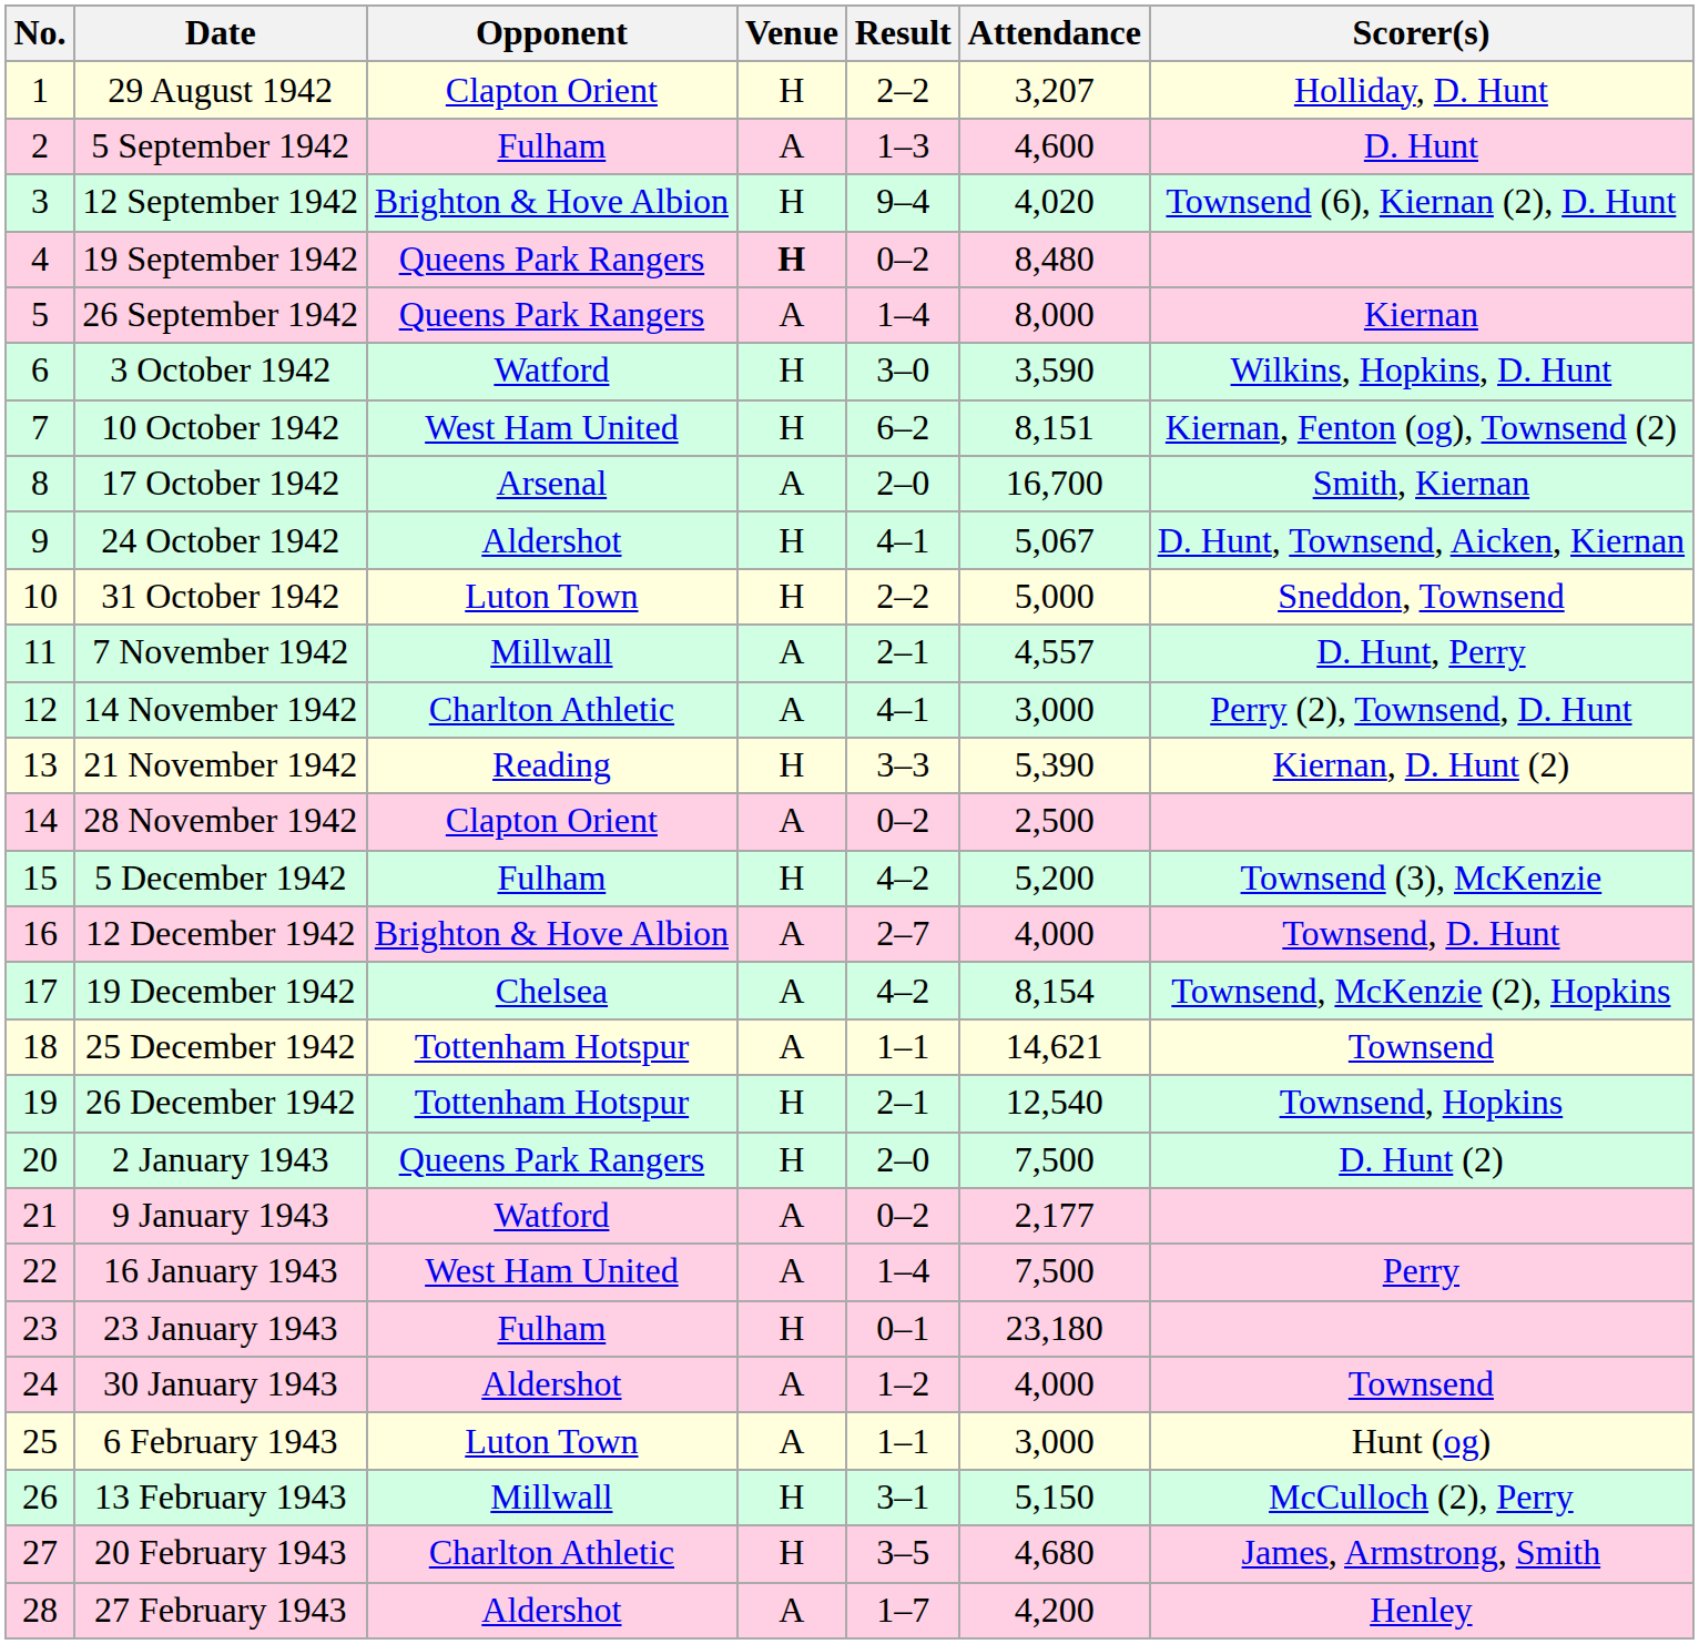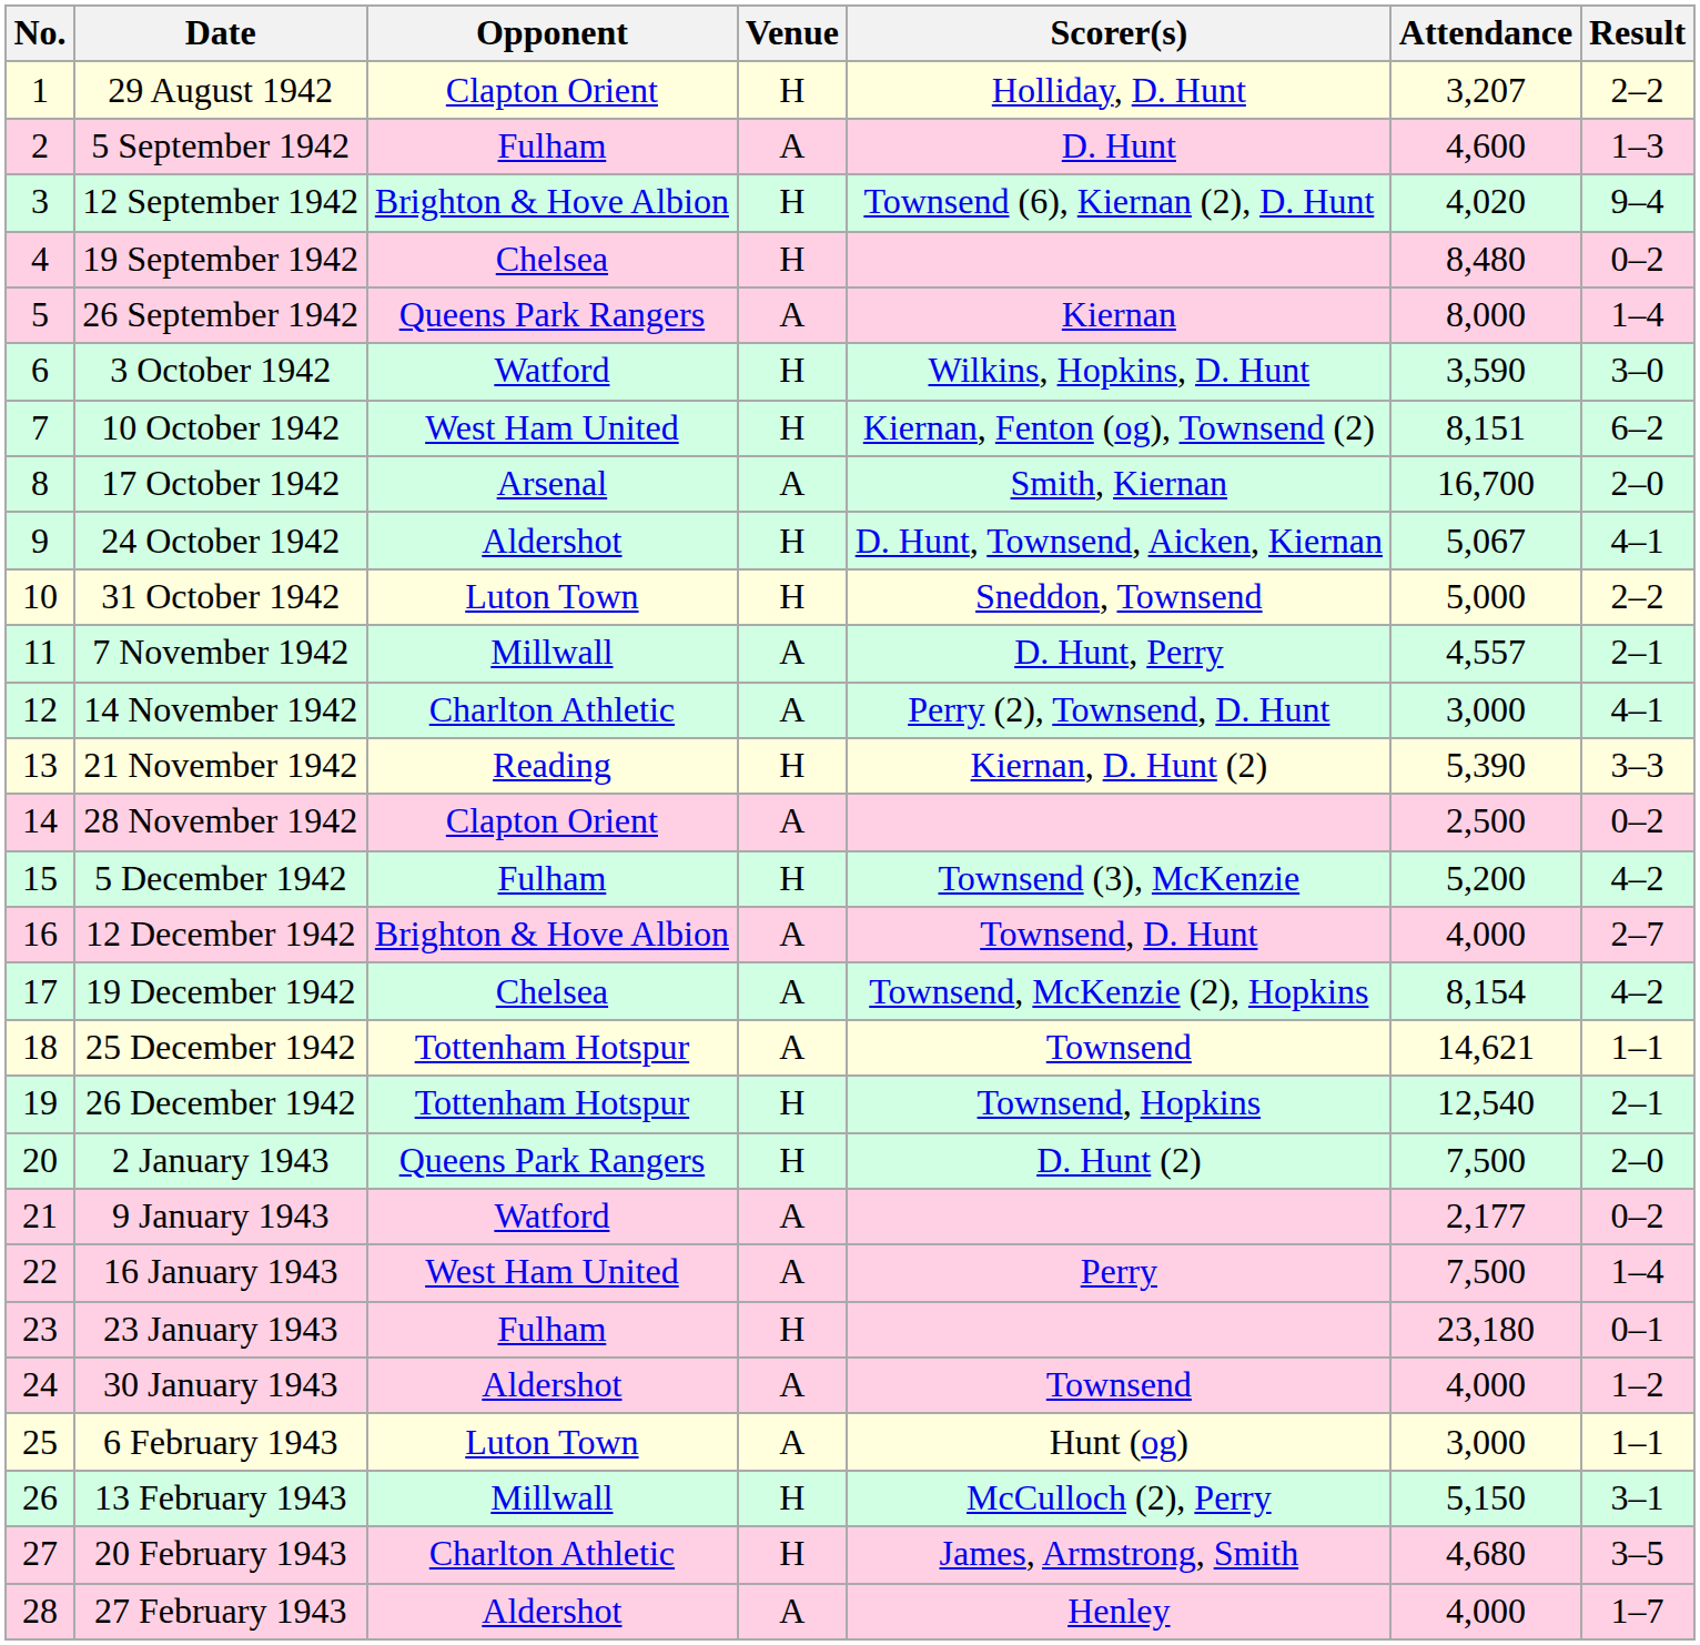 <table style="text-align:center;" class="wikitable sortable">
 <tr>
 <th>No.</th>
 <th>Date</th>
 <th>Opponent</th>
 <th>Venue</th>
+<th>Scorer(s)</th>
+<th>Attendance</th>
 <th>Result</th>
-<th>Attendance</th>
-<th>Scorer(s)</th>
 </tr>
 <tr style="background:#ffd;">
 <td>1</td>
 <td>29 August 1942</td>
 <td><a href='#'>Clapton Orient</a></td>
 <td>H</td>
+<td><a href='#'>Holliday</a>, <a href='#'>D. Hunt</a></td>
+<td>3,207</td>
 <td>2–2</td>
-<td>3,207</td>
-<td><a href='#'>Holliday</a>, <a href='#'>D. Hunt</a></td>
 </tr>
 <tr style="background:#ffd0e3;">
 <td>2</td>
 <td>5 September 1942</td>
 <td><a href='#'>Fulham</a></td>
 <td>A</td>
+<td><a href='#'>D. Hunt</a></td>
+<td>4,600</td>
 <td>1–3</td>
-<td>4,600</td>
-<td><a href='#'>D. Hunt</a></td>
 </tr>
 <tr style="background:#d0ffe3;">
 <td>3</td>
 <td>12 September 1942</td>
 <td><a href='#'>Brighton & Hove Albion</a></td>
 <td>H</td>
+<td><a href='#'>Townsend</a> (6), <a href='#'>Kiernan</a> (2), <a href='#'>D. Hunt</a></td>
+<td>4,020</td>
 <td>9–4</td>
-<td>4,020</td>
-<td><a href='#'>Townsend</a> (6), <a href='#'>Kiernan</a> (2), <a href='#'>D. Hunt</a></td>
 </tr>
 <tr style="background:#ffd0e3;">
 <td>4</td>
 <td>19 September 1942</td>
-<td><a href='#'>Queens Park Rangers</a></td>
-<td><strong>H</strong></td>
+<td><a href='#'>Chelsea</a></td>
+<td>H</td>
+<td></td>
+<td>8,480</td>
 <td>0–2</td>
-<td>8,480</td>
-<td></td>
 </tr>
 <tr style="background:#ffd0e3;">
 <td>5</td>
 <td>26 September 1942</td>
 <td><a href='#'>Queens Park Rangers</a></td>
 <td>A</td>
+<td><a href='#'>Kiernan</a></td>
+<td>8,000</td>
 <td>1–4</td>
-<td>8,000</td>
-<td><a href='#'>Kiernan</a></td>
 </tr>
 <tr style="background:#d0ffe3;">
 <td>6</td>
 <td>3 October 1942</td>
 <td><a href='#'>Watford</a></td>
 <td>H</td>
+<td><a href='#'>Wilkins</a>, <a href='#'>Hopkins</a>, <a href='#'>D. Hunt</a></td>
+<td>3,590</td>
 <td>3–0</td>
-<td>3,590</td>
-<td><a href='#'>Wilkins</a>, <a href='#'>Hopkins</a>, <a href='#'>D. Hunt</a></td>
 </tr>
 <tr style="background:#d0ffe3;">
 <td>7</td>
 <td>10 October 1942</td>
 <td><a href='#'>West Ham United</a></td>
 <td>H</td>
+<td><a href='#'>Kiernan</a>, <a href='#'>Fenton</a> (<a href='#'>og</a>), <a href='#'>Townsend</a> (2)</td>
+<td>8,151</td>
 <td>6–2</td>
-<td>8,151</td>
-<td><a href='#'>Kiernan</a>, <a href='#'>Fenton</a> (<a href='#'>og</a>), <a href='#'>Townsend</a> (2)</td>
 </tr>
 <tr style="background:#d0ffe3;">
 <td>8</td>
 <td>17 October 1942</td>
 <td><a href='#'>Arsenal</a></td>
 <td>A</td>
+<td><a href='#'>Smith</a>, <a href='#'>Kiernan</a></td>
+<td>16,700</td>
 <td>2–0</td>
-<td>16,700</td>
-<td><a href='#'>Smith</a>, <a href='#'>Kiernan</a></td>
 </tr>
 <tr style="background:#d0ffe3;">
 <td>9</td>
 <td>24 October 1942</td>
 <td><a href='#'>Aldershot</a></td>
 <td>H</td>
+<td><a href='#'>D. Hunt</a>, <a href='#'>Townsend</a>, <a href='#'>Aicken</a>, <a href='#'>Kiernan</a></td>
+<td>5,067</td>
 <td>4–1</td>
-<td>5,067</td>
-<td><a href='#'>D. Hunt</a>, <a href='#'>Townsend</a>, <a href='#'>Aicken</a>, <a href='#'>Kiernan</a></td>
 </tr>
 <tr style="background:#ffd;">
 <td>10</td>
 <td>31 October 1942</td>
 <td><a href='#'>Luton Town</a></td>
 <td>H</td>
+<td><a href='#'>Sneddon</a>, <a href='#'>Townsend</a></td>
+<td>5,000</td>
 <td>2–2</td>
-<td>5,000</td>
-<td><a href='#'>Sneddon</a>, <a href='#'>Townsend</a></td>
 </tr>
 <tr style="background:#d0ffe3;">
 <td>11</td>
 <td>7 November 1942</td>
 <td><a href='#'>Millwall</a></td>
 <td>A</td>
+<td><a href='#'>D. Hunt</a>, <a href='#'>Perry</a></td>
+<td>4,557</td>
 <td>2–1</td>
-<td>4,557</td>
-<td><a href='#'>D. Hunt</a>, <a href='#'>Perry</a></td>
 </tr>
 <tr style="background:#d0ffe3;">
 <td>12</td>
 <td>14 November 1942</td>
 <td><a href='#'>Charlton Athletic</a></td>
 <td>A</td>
+<td><a href='#'>Perry</a> (2), <a href='#'>Townsend</a>, <a href='#'>D. Hunt</a></td>
+<td>3,000</td>
 <td>4–1</td>
-<td>3,000</td>
-<td><a href='#'>Perry</a> (2), <a href='#'>Townsend</a>, <a href='#'>D. Hunt</a></td>
 </tr>
 <tr style="background:#ffd;">
 <td>13</td>
 <td>21 November 1942</td>
 <td><a href='#'>Reading</a></td>
 <td>H</td>
+<td><a href='#'>Kiernan</a>, <a href='#'>D. Hunt</a> (2)</td>
+<td>5,390</td>
 <td>3–3</td>
-<td>5,390</td>
-<td><a href='#'>Kiernan</a>, <a href='#'>D. Hunt</a> (2)</td>
 </tr>
 <tr style="background:#ffd0e3;">
 <td>14</td>
 <td>28 November 1942</td>
 <td><a href='#'>Clapton Orient</a></td>
 <td>A</td>
+<td></td>
+<td>2,500</td>
 <td>0–2</td>
-<td>2,500</td>
-<td></td>
 </tr>
 <tr style="background:#d0ffe3;">
 <td>15</td>
 <td>5 December 1942</td>
 <td><a href='#'>Fulham</a></td>
 <td>H</td>
+<td><a href='#'>Townsend</a> (3), <a href='#'>McKenzie</a></td>
+<td>5,200</td>
 <td>4–2</td>
-<td>5,200</td>
-<td><a href='#'>Townsend</a> (3), <a href='#'>McKenzie</a></td>
 </tr>
 <tr style="background:#ffd0e3;">
 <td>16</td>
 <td>12 December 1942</td>
 <td><a href='#'>Brighton & Hove Albion</a></td>
 <td>A</td>
+<td><a href='#'>Townsend</a>, <a href='#'>D. Hunt</a></td>
+<td>4,000</td>
 <td>2–7</td>
-<td>4,000</td>
-<td><a href='#'>Townsend</a>, <a href='#'>D. Hunt</a></td>
 </tr>
 <tr style="background:#d0ffe3;">
 <td>17</td>
 <td>19 December 1942</td>
 <td><a href='#'>Chelsea</a></td>
 <td>A</td>
+<td><a href='#'>Townsend</a>, <a href='#'>McKenzie</a> (2), <a href='#'>Hopkins</a></td>
+<td>8,154</td>
 <td>4–2</td>
-<td>8,154</td>
-<td><a href='#'>Townsend</a>, <a href='#'>McKenzie</a> (2), <a href='#'>Hopkins</a></td>
 </tr>
 <tr style="background:#ffd;">
 <td>18</td>
 <td>25 December 1942</td>
 <td><a href='#'>Tottenham Hotspur</a></td>
 <td>A</td>
+<td><a href='#'>Townsend</a></td>
+<td>14,621</td>
 <td>1–1</td>
-<td>14,621</td>
-<td><a href='#'>Townsend</a></td>
 </tr>
 <tr style="background:#d0ffe3;">
 <td>19</td>
 <td>26 December 1942</td>
 <td><a href='#'>Tottenham Hotspur</a></td>
 <td>H</td>
+<td><a href='#'>Townsend</a>, <a href='#'>Hopkins</a></td>
+<td>12,540</td>
 <td>2–1</td>
-<td>12,540</td>
-<td><a href='#'>Townsend</a>, <a href='#'>Hopkins</a></td>
 </tr>
 <tr style="background:#d0ffe3;">
 <td>20</td>
 <td>2 January 1943</td>
 <td><a href='#'>Queens Park Rangers</a></td>
 <td>H</td>
+<td><a href='#'>D. Hunt</a> (2)</td>
+<td>7,500</td>
 <td>2–0</td>
-<td>7,500</td>
-<td><a href='#'>D. Hunt</a> (2)</td>
 </tr>
 <tr style="background:#ffd0e3;">
 <td>21</td>
 <td>9 January 1943</td>
 <td><a href='#'>Watford</a></td>
 <td>A</td>
+<td></td>
+<td>2,177</td>
 <td>0–2</td>
-<td>2,177</td>
-<td></td>
 </tr>
 <tr style="background:#ffd0e3;">
 <td>22</td>
 <td>16 January 1943</td>
 <td><a href='#'>West Ham United</a></td>
 <td>A</td>
+<td><a href='#'>Perry</a></td>
+<td>7,500</td>
 <td>1–4</td>
-<td>7,500</td>
-<td><a href='#'>Perry</a></td>
 </tr>
 <tr style="background:#ffd0e3;">
 <td>23</td>
 <td>23 January 1943</td>
 <td><a href='#'>Fulham</a></td>
 <td>H</td>
+<td></td>
+<td>23,180</td>
 <td>0–1</td>
-<td>23,180</td>
-<td></td>
 </tr>
 <tr style="background:#ffd0e3;">
 <td>24</td>
 <td>30 January 1943</td>
 <td><a href='#'>Aldershot</a></td>
 <td>A</td>
+<td><a href='#'>Townsend</a></td>
+<td>4,000</td>
 <td>1–2</td>
-<td>4,000</td>
-<td><a href='#'>Townsend</a></td>
 </tr>
 <tr style="background:#ffd;">
 <td>25</td>
 <td>6 February 1943</td>
 <td><a href='#'>Luton Town</a></td>
 <td>A</td>
+<td>Hunt (<a href='#'>og</a>)</td>
+<td>3,000</td>
 <td>1–1</td>
-<td>3,000</td>
-<td>Hunt (<a href='#'>og</a>)</td>
 </tr>
 <tr style="background:#d0ffe3;">
 <td>26</td>
 <td>13 February 1943</td>
 <td><a href='#'>Millwall</a></td>
 <td>H</td>
+<td><a href='#'>McCulloch</a> (2), <a href='#'>Perry</a></td>
+<td>5,150</td>
 <td>3–1</td>
-<td>5,150</td>
-<td><a href='#'>McCulloch</a> (2), <a href='#'>Perry</a></td>
 </tr>
 <tr style="background:#ffd0e3;">
 <td>27</td>
 <td>20 February 1943</td>
 <td><a href='#'>Charlton Athletic</a></td>
 <td>H</td>
+<td><a href='#'>James</a>, <a href='#'>Armstrong</a>, <a href='#'>Smith</a></td>
+<td>4,680</td>
 <td>3–5</td>
-<td>4,680</td>
-<td><a href='#'>James</a>, <a href='#'>Armstrong</a>, <a href='#'>Smith</a></td>
 </tr>
 <tr style="background:#ffd0e3;">
 <td>28</td>
 <td>27 February 1943</td>
 <td><a href='#'>Aldershot</a></td>
 <td>A</td>
+<td><a href='#'>Henley</a></td>
+<td>4,000</td>
 <td>1–7</td>
-<td>4,200</td>
-<td><a href='#'>Henley</a></td>
 </tr>
 </table>
